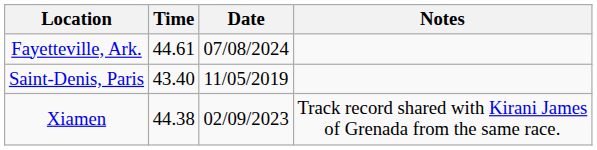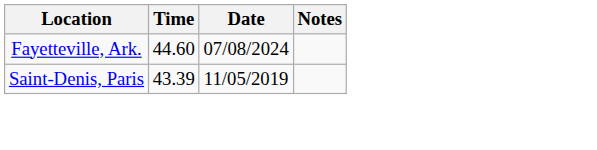 <table class="wikitable" style= "text-align: center">
 <tr>
 <th>Location</th>
 <th>Time</th>
 <th>Date</th>
 <th>Notes</th>
 </tr>
 <tr>
 <td><a href='#'>Fayetteville, Ark.</a></td>
-<td>44.61</td>
+<td>44.60</td>
 <td>07/08/2024</td>
 <td></td>
 </tr>
 <tr>
 <td><a href='#'>Saint-Denis, Paris</a></td>
-<td>43.40</td>
+<td>43.39</td>
 <td>11/05/2019</td>
 <td></td>
 </tr>
-<tr>
-<td><a href='#'>Xiamen</a></td>
-<td>44.38</td>
-<td>02/09/2023</td>
-<td>Track record shared with <a href='#'>Kirani James</a><br>of Grenada from the same race.</td>
-</tr>
 </table>
